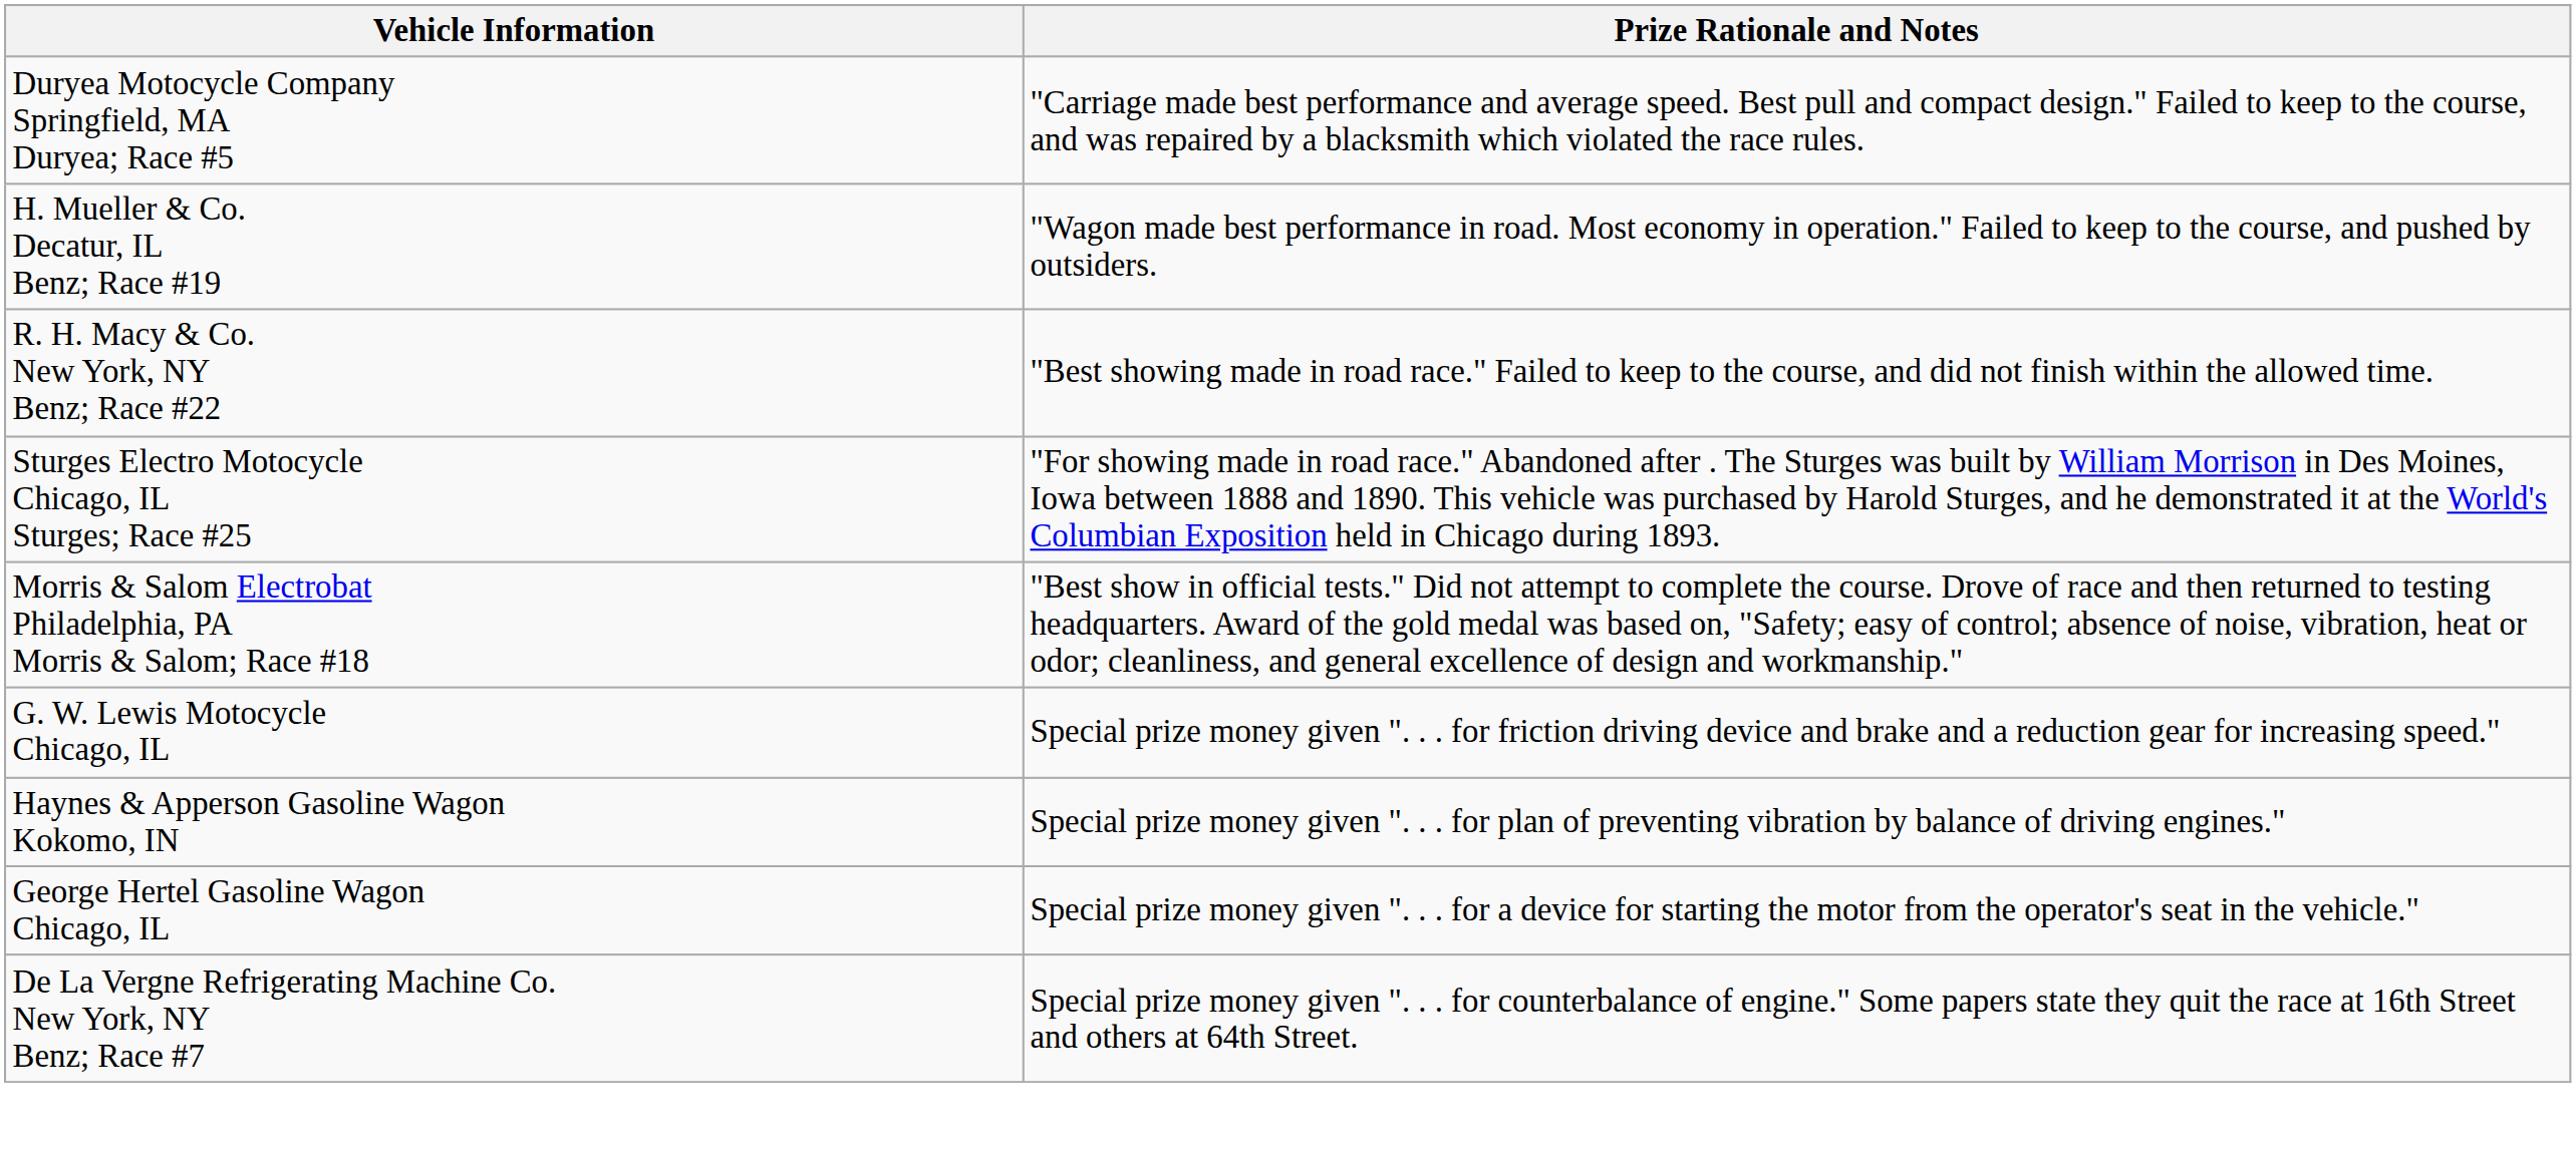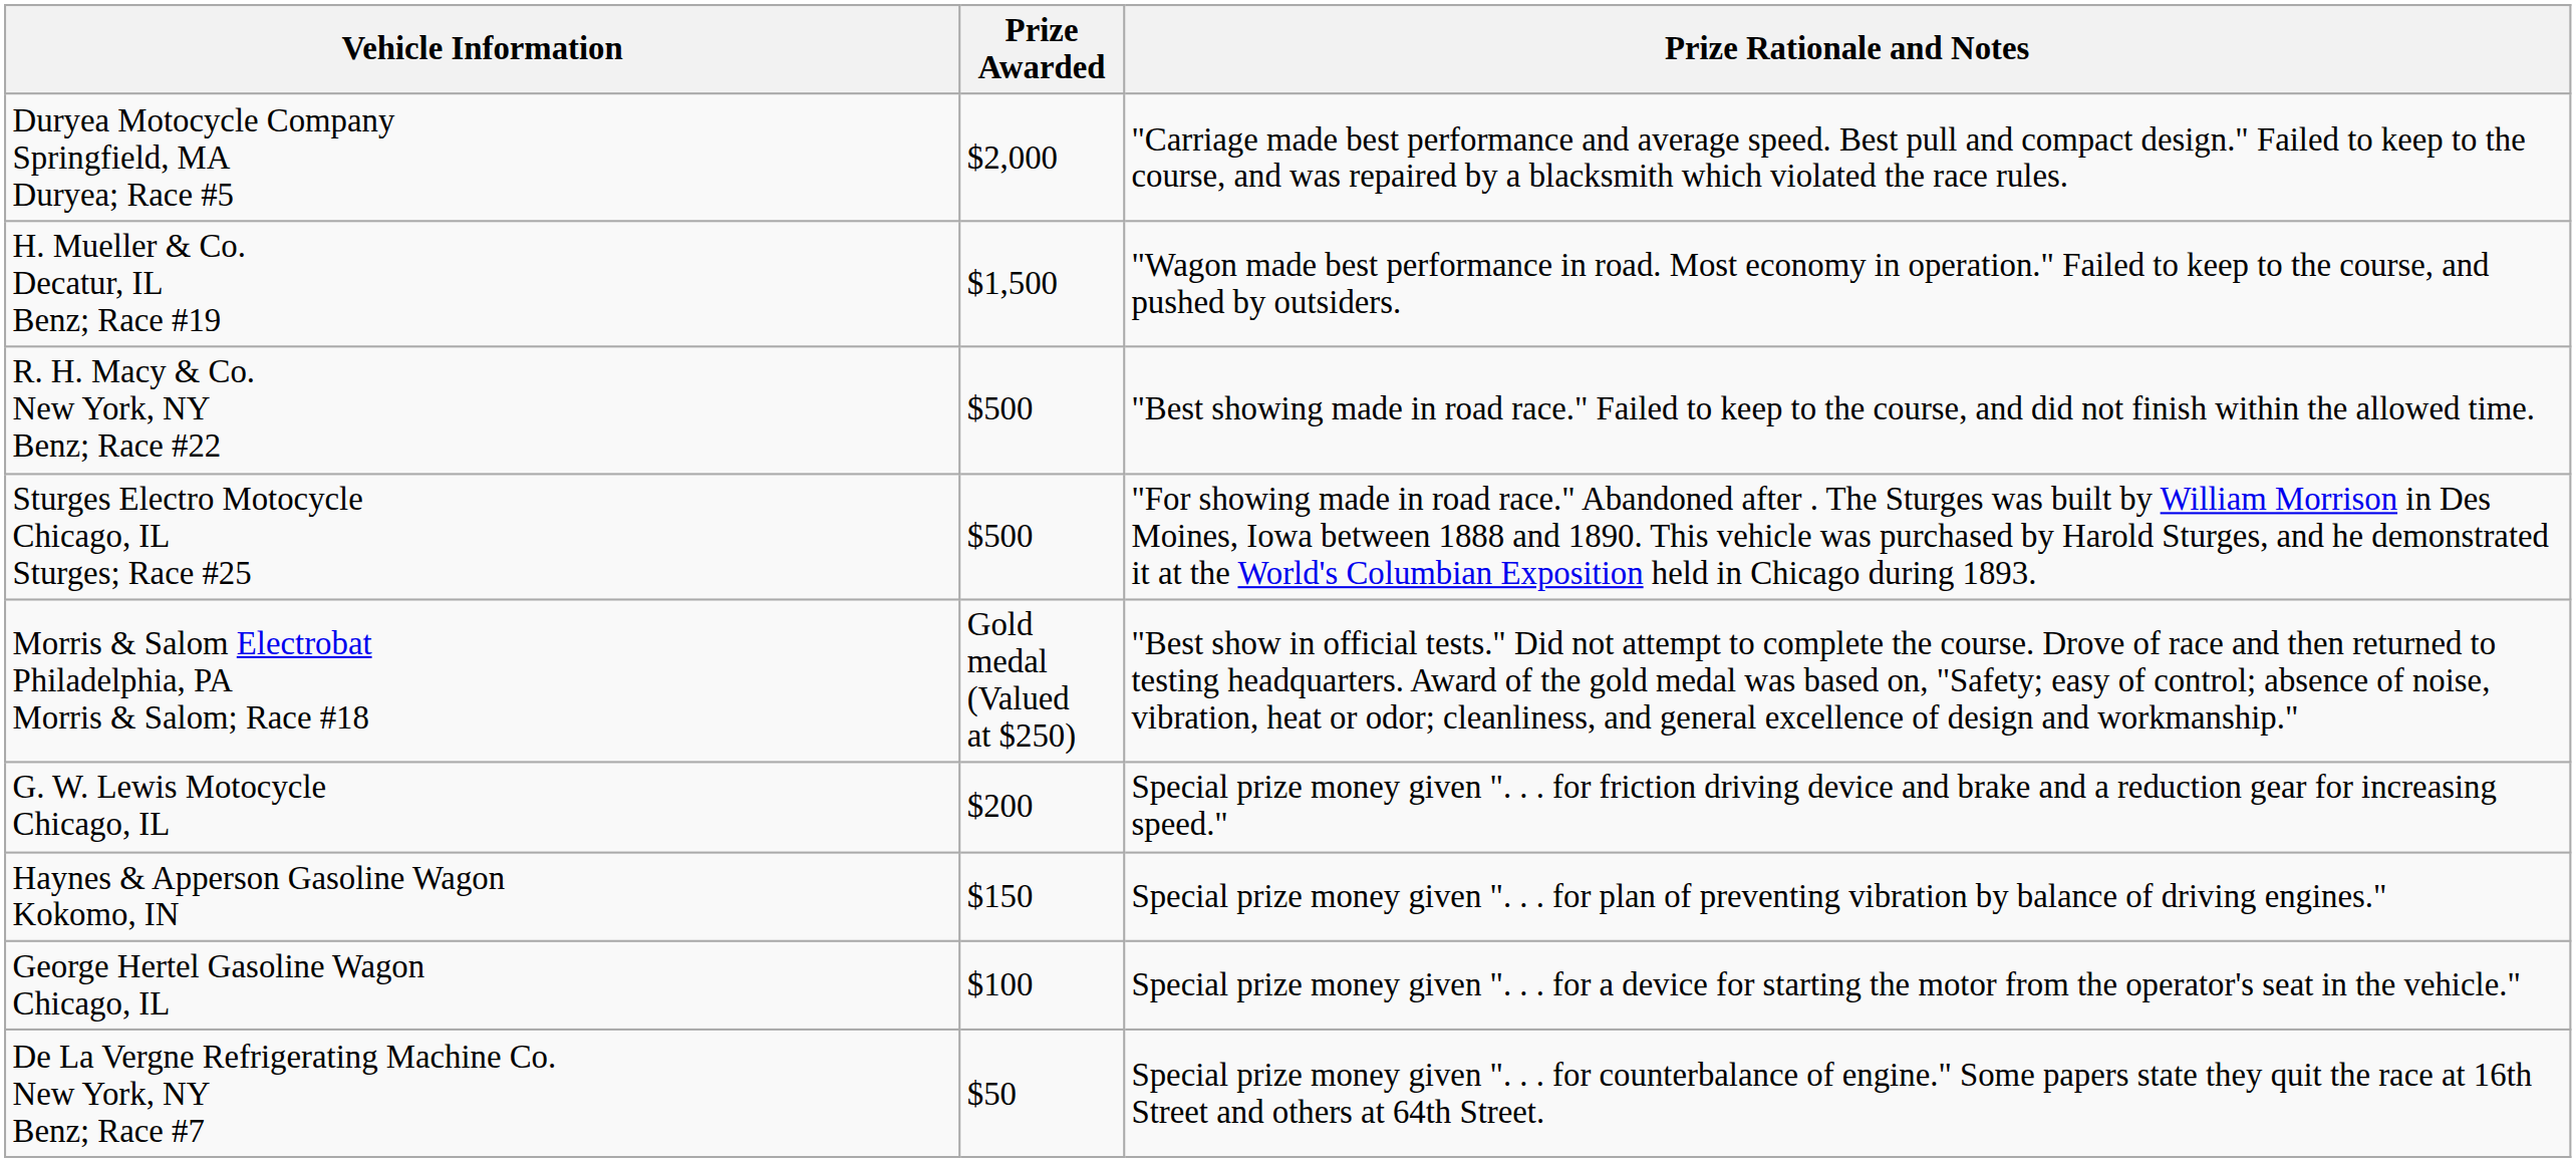 <table class="wikitable">
 <tr>
 <th scope="col" style="width: 45em;">Vehicle Information</th>
+<th scope="col" style="width: 5em;">Prize Awarded</th>
 <th scope="col" style="width: 70em;">Prize Rationale and Notes</th>
 </tr>
 <tr>
 <td>Duryea Motocycle Company<br>Springfield, MA<br>Duryea; Race #5</td>
+<td>$2,000</td>
 <td>"Carriage made best performance and average speed. Best pull and compact design."  Failed to keep to the course, and was repaired by a blacksmith which violated the race rules.</td>
 </tr>
 <tr>
 <td>H. Mueller & Co.<br>Decatur, IL<br>Benz; Race #19</td>
+<td>$1,500</td>
 <td>"Wagon made best performance in road. Most economy in operation." Failed to keep to the course, and pushed by outsiders.</td>
 </tr>
 <tr>
 <td>R. H. Macy & Co.<br>New York, NY<br>Benz; Race #22</td>
+<td>$500</td>
 <td>"Best showing made in road race." Failed to keep to the course, and did not finish within the allowed time.</td>
 </tr>
 <tr>
 <td>Sturges Electro Motocycle<br>Chicago, IL<br>Sturges; Race #25</td>
+<td>$500</td>
 <td>"For showing made in road race." Abandoned after . The Sturges was built by <a href='#'>William Morrison</a> in Des Moines, Iowa between 1888 and 1890. This vehicle was purchased by Harold Sturges, and he demonstrated it at the <a href='#'>World's Columbian Exposition</a> held in Chicago during 1893.</td>
 </tr>
 <tr>
 <td>Morris & Salom <a href='#'>Electrobat</a> <br>Philadelphia, PA<br>Morris & Salom; Race #18</td>
+<td>Gold medal (Valued<br>at $250)</td>
 <td>"Best show in official tests." Did not attempt to complete the course. Drove  of race and then returned to testing headquarters. Award of the gold medal was based on, "Safety; easy of control; absence of noise, vibration, heat or odor; cleanliness, and general excellence of design and workmanship."</td>
 </tr>
 <tr>
 <td>G. W. Lewis Motocycle<br>Chicago, IL</td>
+<td>$200</td>
 <td>Special prize money given ". . . for friction driving device and brake and a reduction gear for increasing speed."</td>
 </tr>
 <tr>
 <td>Haynes & Apperson Gasoline Wagon<br>Kokomo, IN</td>
+<td>$150</td>
 <td>Special prize money given ". . . for plan of preventing vibration by balance of driving engines."</td>
 </tr>
 <tr>
 <td>George Hertel Gasoline Wagon<br>Chicago, IL</td>
+<td>$100</td>
 <td>Special prize money given ". . . for a device for starting the motor from the operator's seat in the vehicle."</td>
 </tr>
 <tr>
 <td>De La Vergne Refrigerating Machine Co.<br>New York, NY<br>Benz; Race #7</td>
+<td>$50</td>
 <td>Special prize money given ". . . for counterbalance of engine." Some papers state they quit the race at 16th Street and others at 64th Street.</td>
 </tr>
 </table>
